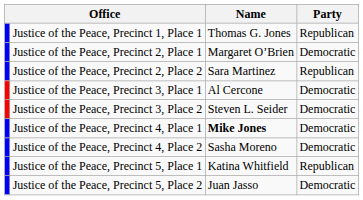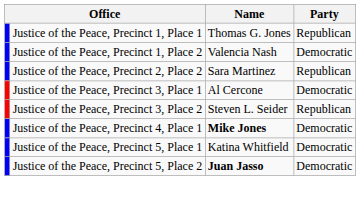 <table class="wikitable">
 <tr>
 <th colspan="2">Office</th>
 <th>Name</th>
 <th>Party</th>
 </tr>
 <tr>
 <td bgcolor="blue"></td>
 <td>Justice of the Peace, Precinct 1, Place 1</td>
 <td>Thomas G. Jones</td>
 <td>Republican</td>
 </tr>
 <tr>
 <td bgcolor="blue"></td>
-<td>Justice of the Peace, Precinct 2, Place 1</td>
-<td>Margaret O’Brien</td>
+<td>Justice of the Peace, Precinct 1, Place 2</td>
+<td>Valencia Nash</td>
 <td>Democratic</td>
 </tr>
 <tr>
 <td bgcolor="blue"></td>
 <td>Justice of the Peace, Precinct 2, Place 2</td>
 <td>Sara Martinez</td>
 <td>Republican</td>
 </tr>
 <tr>
 <td bgcolor="red"></td>
 <td>Justice of the Peace, Precinct 3, Place 1</td>
 <td>Al Cercone</td>
 <td>Democratic</td>
 </tr>
 <tr>
 <td bgcolor="red"></td>
 <td>Justice of the Peace, Precinct 3, Place 2</td>
 <td>Steven L. Seider</td>
-<td>Democratic</td>
+<td>Republican</td>
 </tr>
 <tr>
 <td bgcolor="blue"></td>
 <td>Justice of the Peace, Precinct 4, Place 1</td>
 <td><strong>Mike Jones</strong></td>
 <td>Democratic</td>
 </tr>
 <tr>
 <td bgcolor="blue"></td>
-<td>Justice of the Peace, Precinct 4, Place 2</td>
-<td>Sasha Moreno</td>
+<td>Justice of the Peace, Precinct 5, Place 1</td>
+<td>Katina Whitfield</td>
 <td>Democratic</td>
 </tr>
 <tr>
 <td bgcolor="blue"></td>
-<td>Justice of the Peace, Precinct 5, Place 1</td>
-<td>Katina Whitfield</td>
-<td>Republican</td>
-</tr>
-<tr>
-<td bgcolor="blue"></td>
 <td>Justice of the Peace, Precinct 5, Place 2</td>
-<td>Juan Jasso</td>
+<td><strong>Juan Jasso</strong></td>
 <td>Democratic</td>
 </tr>
 </table>
